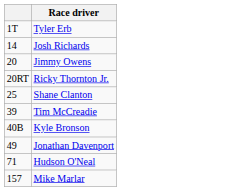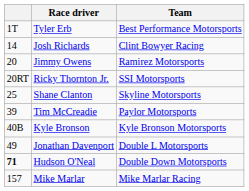 <table class="wikitable" style="font-size: 95%;">
 <tr>
 <th></th>
 <th>Race driver</th>
+<th>Team</th>
 </tr>
 <tr>
 <td>1T</td>
 <td><a href='#'>Tyler Erb</a></td>
+<td><a href='#'>Best Performance Motorsports</a></td>
 </tr>
 <tr>
 <td>14</td>
 <td><a href='#'>Josh Richards</a></td>
+<td><a href='#'>Clint Bowyer Racing</a></td>
 </tr>
 <tr>
 <td>20</td>
 <td><a href='#'>Jimmy Owens</a></td>
+<td><a href='#'>Ramirez Motorsports</a></td>
 </tr>
 <tr>
 <td>20RT</td>
 <td><a href='#'>Ricky Thornton Jr.</a></td>
+<td><a href='#'>SSI Motorsports</a></td>
 </tr>
 <tr>
 <td>25</td>
 <td><a href='#'>Shane Clanton</a></td>
+<td><a href='#'>Skyline Motorsports</a></td>
 </tr>
 <tr>
 <td>39</td>
 <td><a href='#'>Tim McCreadie</a></td>
+<td><a href='#'>Paylor Motorsports</a></td>
 </tr>
 <tr>
 <td>40B</td>
 <td><a href='#'>Kyle Bronson</a></td>
+<td><a href='#'>Kyle Bronson Motorsports</a></td>
 </tr>
 <tr>
 <td>49</td>
 <td><a href='#'>Jonathan Davenport</a></td>
+<td><a href='#'>Double L Motorsports</a></td>
 </tr>
 <tr>
-<td>71</td>
+<td><strong>71</strong></td>
 <td><a href='#'>Hudson O'Neal</a></td>
+<td><a href='#'>Double Down Motorsports</a></td>
 </tr>
 <tr>
 <td>157</td>
 <td><a href='#'>Mike Marlar</a></td>
+<td><a href='#'>Mike Marlar Racing</a></td>
 </tr>
 </table>
